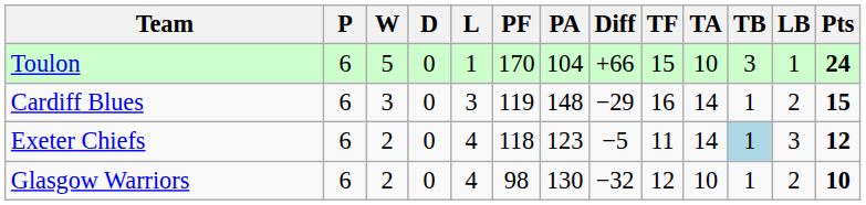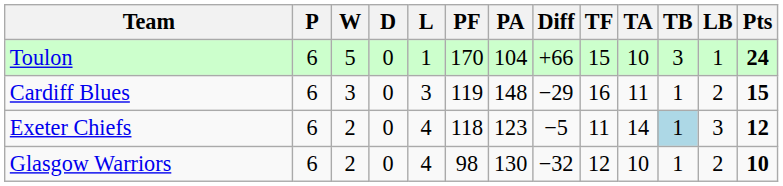 <table class="wikitable" style="text-align: center;">
 <tr>
 <th style="width:200px;">Team</th>
 <th width="20">P</th>
 <th width="20">W</th>
 <th width="20">D</th>
 <th width="20">L</th>
 <th width="20">PF</th>
 <th width="20">PA</th>
 <th width="20">Diff</th>
 <th width="20">TF</th>
 <th width="20">TA</th>
 <th width="20">TB</th>
 <th width="20">LB</th>
 <th width="20">Pts</th>
 </tr>
 <tr bgcolor="#ccffcc">
 <td align=left> <a href='#'>Toulon</a></td>
 <td>6</td>
 <td>5</td>
 <td>0</td>
 <td>1</td>
 <td>170</td>
 <td>104</td>
 <td>+66</td>
 <td>15</td>
 <td>10</td>
 <td>3</td>
 <td>1</td>
 <td><strong>24</strong></td>
 </tr>
 <tr>
 <td align=left> <a href='#'>Cardiff Blues</a></td>
 <td>6</td>
 <td>3</td>
 <td>0</td>
 <td>3</td>
 <td>119</td>
 <td>148</td>
 <td>−29</td>
 <td>16</td>
-<td>14</td>
+<td>11</td>
 <td>1</td>
 <td>2</td>
 <td><strong>15</strong></td>
 </tr>
 <tr>
 <td align=left> <a href='#'>Exeter Chiefs</a></td>
 <td>6</td>
 <td>2</td>
 <td>0</td>
 <td>4</td>
 <td>118</td>
 <td>123</td>
 <td>−5</td>
 <td>11</td>
 <td>14</td>
 <td style="background: lightblue;">1</td>
 <td>3</td>
 <td><strong>12</strong></td>
 </tr>
 <tr>
 <td align=left> <a href='#'>Glasgow Warriors</a></td>
 <td>6</td>
 <td>2</td>
 <td>0</td>
 <td>4</td>
 <td>98</td>
 <td>130</td>
 <td>−32</td>
 <td>12</td>
 <td>10</td>
 <td>1</td>
 <td>2</td>
 <td><strong>10</strong></td>
 </tr>
 </table>
